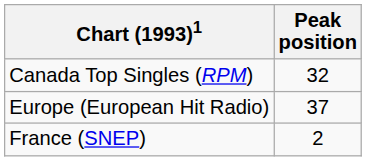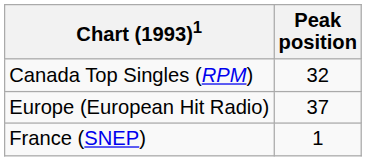 <table class="wikitable sortable">
 <tr>
 <th align="left">Chart (1993)<sup>1</sup></th>
 <th align="center">Peak<br>position</th>
 </tr>
 <tr>
 <td align="left">Canada Top Singles (<a href='#'><em>RPM</em></a>)</td>
 <td align="center">32</td>
 </tr>
 <tr>
 <td align="left">Europe (European Hit Radio)</td>
 <td align="center">37</td>
 </tr>
 <tr>
 <td align="left">France (<a href='#'>SNEP</a>)</td>
-<td align="center">2</td>
+<td align="center">1</td>
 </tr>
 </table>
